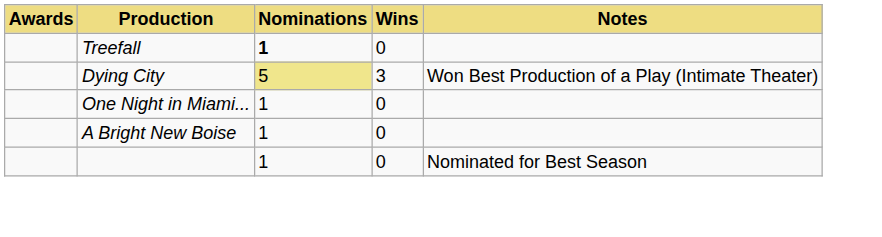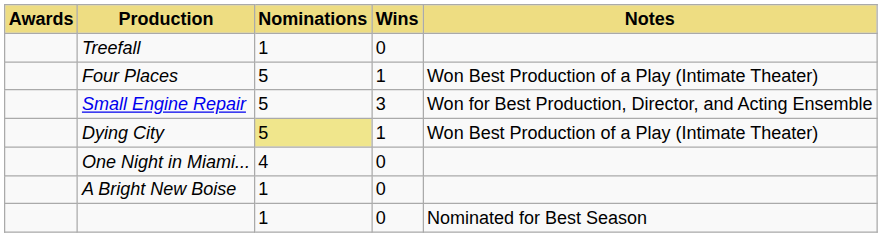 <table class="sortable wikitable" style="font-size:90%;">
 <tr>
 <th style="background:#EEDD82;">Awards</th>
 <th style="background:#EEDD82;">Production</th>
 <th style="background:#EEDD82;">Nominations</th>
 <th style="background:#EEDD82;">Wins</th>
 <th style="background:#EEDD82;" class="unsortable">Notes</th>
 </tr>
 <tr>
 <td></td>
 <td><em>Treefall </em></td>
-<td><strong>1</strong></td>
+<td>1</td>
 <td>0</td>
 <td></td>
 </tr>
 <tr>
 <td></td>
+<td><em>Four Places</em></td>
+<td>5</td>
+<td>1</td>
+<td>Won Best Production of a Play (Intimate Theater)</td>
+</tr>
+<tr>
+<td></td>
+<td><em><a href='#'>Small Engine Repair</a></em></td>
+<td>5</td>
+<td>3</td>
+<td>Won for Best Production, Director, and Acting Ensemble</td>
+</tr>
+<tr>
+<td></td>
 <td><em>Dying City</em></td>
 <td style="background: khaki;">5</td>
-<td>3</td>
+<td>1</td>
 <td>Won Best Production of a Play (Intimate Theater)</td>
 </tr>
 <tr>
 <td></td>
 <td><em>One Night in Miami...</em></td>
-<td>1</td>
+<td>4</td>
 <td>0</td>
 <td></td>
 </tr>
 <tr>
 <td></td>
 <td><em>A Bright New Boise</em></td>
 <td>1</td>
 <td>0</td>
 <td></td>
 </tr>
 <tr>
 <td></td>
 <td></td>
 <td>1</td>
 <td>0</td>
 <td>Nominated for Best Season</td>
 </tr>
 </table>
